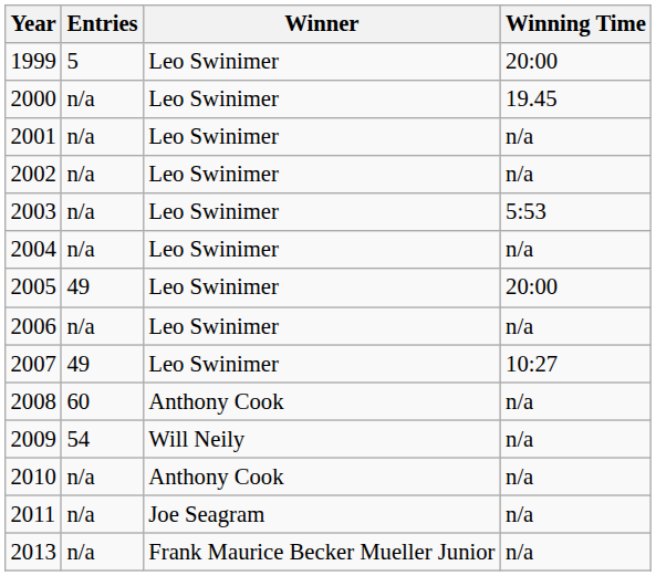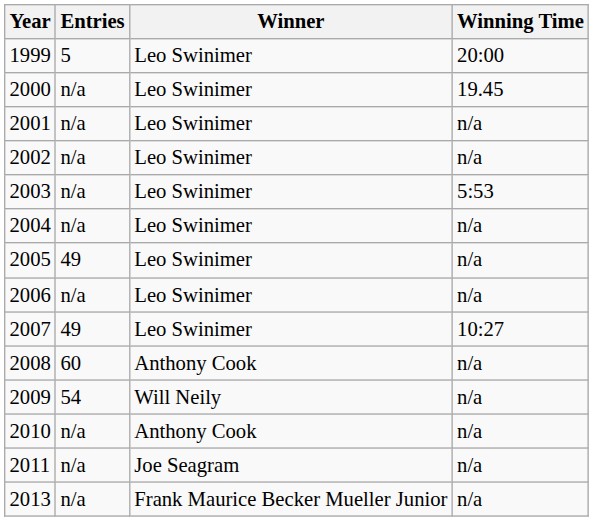 <table class="wikitable" style="font-size: 95%;">
 <tr>
 <th>Year</th>
 <th>Entries</th>
 <th>Winner</th>
 <th>Winning Time</th>
 </tr>
 <tr>
 <td>1999</td>
 <td>5</td>
 <td>Leo Swinimer</td>
 <td>20:00</td>
 </tr>
 <tr>
 <td>2000</td>
 <td>n/a</td>
 <td>Leo Swinimer</td>
 <td>19.45</td>
 </tr>
 <tr>
 <td>2001</td>
 <td>n/a</td>
 <td>Leo Swinimer</td>
 <td>n/a</td>
 </tr>
 <tr>
 <td>2002</td>
 <td>n/a</td>
 <td>Leo Swinimer</td>
 <td>n/a</td>
 </tr>
 <tr>
 <td>2003</td>
 <td>n/a</td>
 <td>Leo Swinimer</td>
 <td>5:53</td>
 </tr>
 <tr>
 <td>2004</td>
 <td>n/a</td>
 <td>Leo Swinimer</td>
 <td>n/a</td>
 </tr>
 <tr>
 <td>2005</td>
 <td>49</td>
 <td>Leo Swinimer</td>
-<td>20:00</td>
+<td>n/a</td>
 </tr>
 <tr>
 <td>2006</td>
 <td>n/a</td>
 <td>Leo Swinimer</td>
 <td>n/a</td>
 </tr>
 <tr>
 <td>2007</td>
 <td>49</td>
 <td>Leo Swinimer</td>
 <td>10:27</td>
 </tr>
 <tr>
 <td>2008</td>
 <td>60</td>
 <td>Anthony Cook</td>
 <td>n/a</td>
 </tr>
 <tr>
 <td>2009</td>
 <td>54</td>
 <td>Will Neily</td>
 <td>n/a</td>
 </tr>
 <tr>
 <td>2010</td>
 <td>n/a</td>
 <td>Anthony Cook</td>
 <td>n/a</td>
 </tr>
 <tr>
 <td>2011</td>
 <td>n/a</td>
 <td>Joe Seagram</td>
 <td>n/a</td>
 </tr>
 <tr>
 <td>2013</td>
 <td>n/a</td>
 <td>Frank Maurice Becker Mueller Junior</td>
 <td>n/a</td>
 </tr>
 </table>
